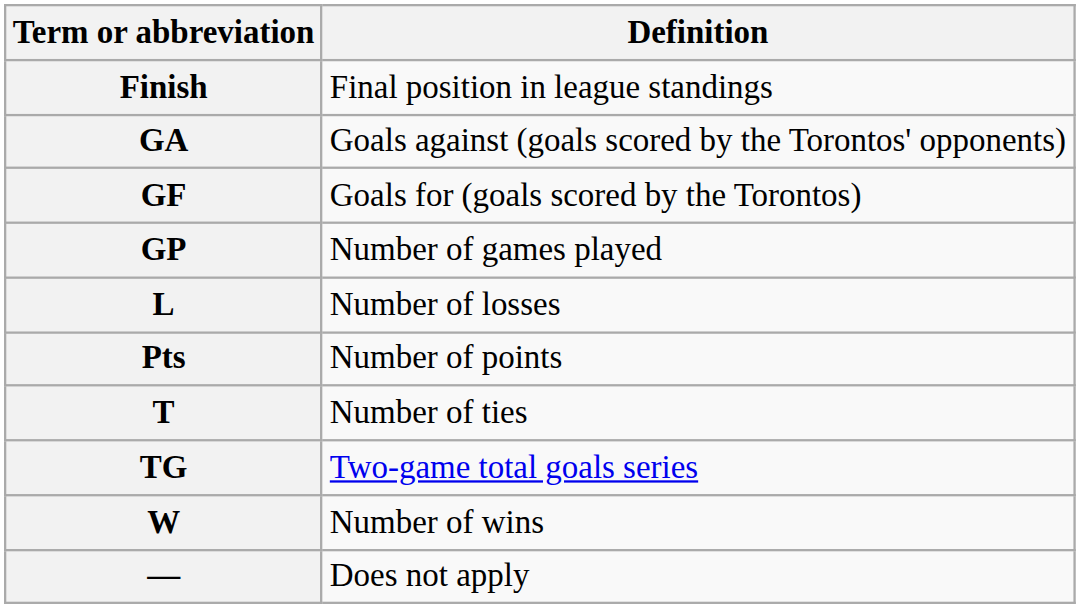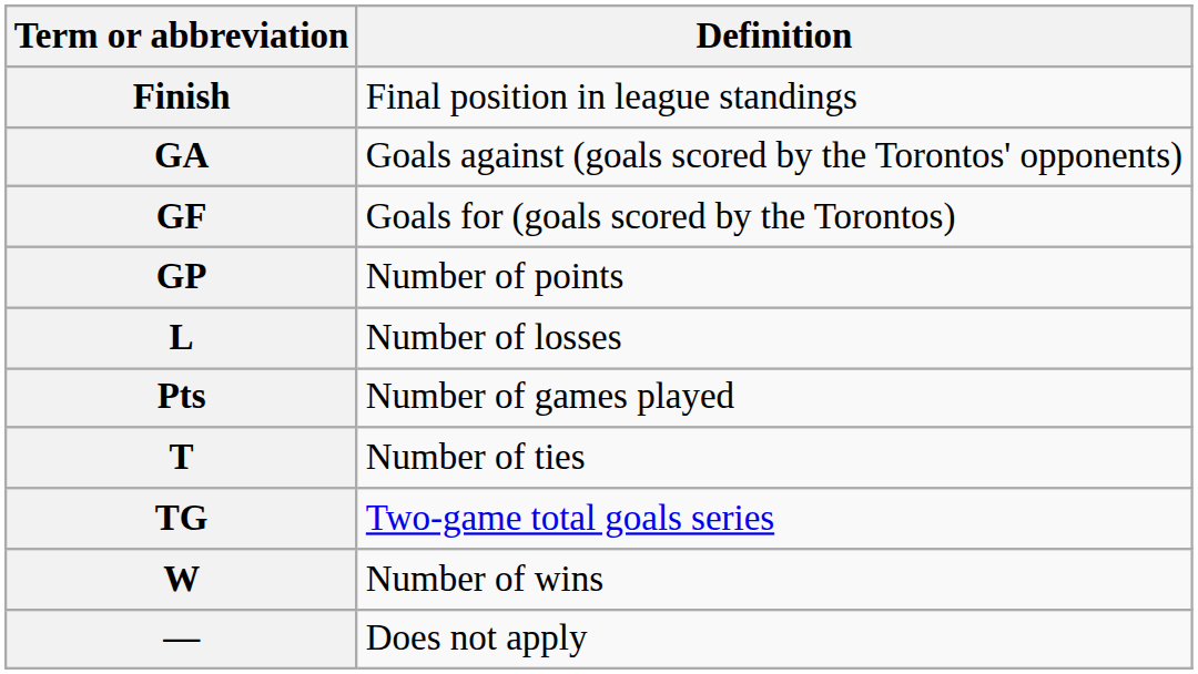 <table class="wikitable" style="font-size:90%">
 <tr>
 <th scope="col">Term or abbreviation</th>
 <th scope="col">Definition</th>
 </tr>
 <tr>
 <th scope="row">Finish</th>
 <td>Final position in league standings</td>
 </tr>
 <tr>
 <th scope="row">GA</th>
 <td>Goals against (goals scored by the Torontos' opponents)</td>
 </tr>
 <tr>
 <th scope="row">GF</th>
 <td>Goals for (goals scored by the Torontos)</td>
 </tr>
 <tr>
 <th scope="row">GP</th>
-<td>Number of games played</td>
+<td>Number of points</td>
 </tr>
 <tr>
 <th scope="row">L</th>
 <td>Number of losses</td>
 </tr>
 <tr>
 <th scope="row">Pts</th>
-<td>Number of points</td>
+<td>Number of games played</td>
 </tr>
 <tr>
 <th scope="row">T</th>
 <td>Number of ties</td>
 </tr>
 <tr>
 <th scope="row">TG</th>
 <td><a href='#'>Two-game total goals series</a></td>
 </tr>
 <tr>
 <th scope="row">W</th>
 <td>Number of wins</td>
 </tr>
 <tr>
 <th scope="row">—</th>
 <td>Does not apply</td>
 </tr>
 </table>
